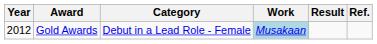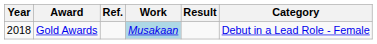 <table class="wikitable">
 <tr>
 <th>Year</th>
 <th>Award</th>
-<th>Category</th>
+<th>Ref.</th>
 <th>Work</th>
 <th>Result</th>
-<th>Ref.</th>
+<th>Category</th>
 </tr>
 <tr>
-<td>2012</td>
+<td>2018</td>
 <td><a href='#'>Gold Awards</a></td>
-<td><a href='#'>Debut in a Lead Role - Female</a></td>
+<td></td>
 <td style="background: lightblue;"><em><a href='#'>Musakaan</a></em></td>
 <td></td>
-<td></td>
+<td><a href='#'>Debut in a Lead Role - Female</a></td>
 </tr>
 </table>
